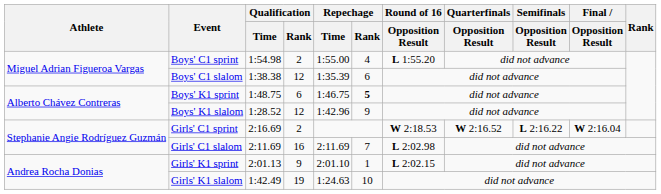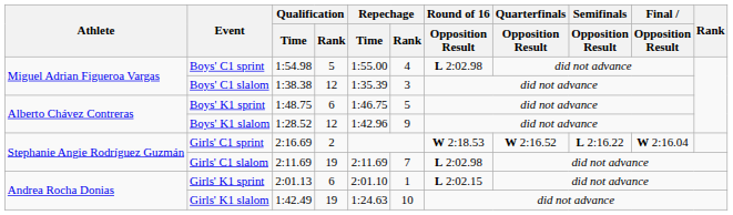 <table class="wikitable">
 <tr>
 <th rowspan="2">Athlete</th>
 <th rowspan="2">Event</th>
 <th colspan="2">Qualification</th>
 <th colspan="2">Repechage</th>
 <th>Round of 16</th>
 <th>Quarterfinals</th>
 <th>Semifinals</th>
 <th>Final / </th>
 <th rowspan="2">Rank</th>
 </tr>
 <tr>
 <th>Time</th>
 <th>Rank</th>
 <th>Time</th>
 <th>Rank</th>
 <th>Opposition<br>Result</th>
 <th>Opposition<br>Result</th>
 <th>Opposition<br>Result</th>
 <th>Opposition<br>Result</th>
 </tr>
 <tr align="center">
 <td rowspan="2" align="left"><a href='#'>Miguel Adrian Figueroa Vargas</a></td>
 <td align="left"><a href='#'>Boys' C1 sprint</a></td>
 <td>1:54.98</td>
-<td>2</td>
+<td>5</td>
 <td>1:55.00</td>
 <td>4</td>
-<td><strong>L</strong> 1:55.20</td>
+<td><strong>L</strong> 2:02.98</td>
 <td colspan="3"><em>did not advance</em></td>
 </tr>
 <tr align="center">
 <td align="left"><a href='#'>Boys' C1 slalom</a></td>
 <td>1:38.38</td>
 <td>12</td>
 <td>1:35.39</td>
-<td>6</td>
+<td>3</td>
 <td colspan="4"><em>did not advance</em></td>
 </tr>
 <tr align="center">
 <td rowspan="2" align="left"><a href='#'>Alberto Chávez Contreras</a></td>
 <td align="left"><a href='#'>Boys' K1 sprint</a></td>
 <td>1:48.75</td>
 <td>6</td>
 <td>1:46.75</td>
-<td><strong>5</strong></td>
+<td>5</td>
 <td colspan="4"><em>did not advance</em></td>
 </tr>
 <tr align="center">
 <td align="left"><a href='#'>Boys' K1 slalom</a></td>
 <td>1:28.52</td>
 <td>12</td>
 <td>1:42.96</td>
 <td>9</td>
 <td colspan="4"><em>did not advance</em></td>
 </tr>
 <tr align="center">
 <td rowspan="2" align="left"><a href='#'>Stephanie Angie Rodríguez Guzmán</a></td>
 <td align="left"><a href='#'>Girls' C1 sprint</a></td>
 <td>2:16.69</td>
 <td>2</td>
 <td colspan=2></td>
 <td><strong>W</strong> 2:18.53</td>
 <td><strong>W</strong> 2:16.52</td>
 <td><strong>L</strong> 2:16.22</td>
 <td><strong>W</strong> 2:16.04</td>
 <td></td>
 </tr>
 <tr align="center">
 <td align="left"><a href='#'>Girls' C1 slalom</a></td>
 <td>2:11.69</td>
-<td>16</td>
+<td>19</td>
 <td>2:11.69</td>
 <td>7</td>
 <td><strong>L</strong> 2:02.98</td>
 <td colspan="4"><em>did not advance</em></td>
 </tr>
 <tr align="center">
 <td rowspan="2" align="left"><a href='#'>Andrea Rocha Donias</a></td>
 <td align="left"><a href='#'>Girls' K1 sprint</a></td>
 <td>2:01.13</td>
-<td>9</td>
+<td>6</td>
 <td>2:01.10</td>
 <td>1</td>
 <td><strong>L</strong> 2:02.15</td>
 <td colspan="4"><em>did not advance</em></td>
 </tr>
 <tr align="center">
 <td align="left"><a href='#'>Girls' K1 slalom</a></td>
 <td>1:42.49</td>
 <td>19</td>
 <td>1:24.63</td>
 <td>10</td>
 <td colspan="5"><em>did not advance</em></td>
 </tr>
 </table>
